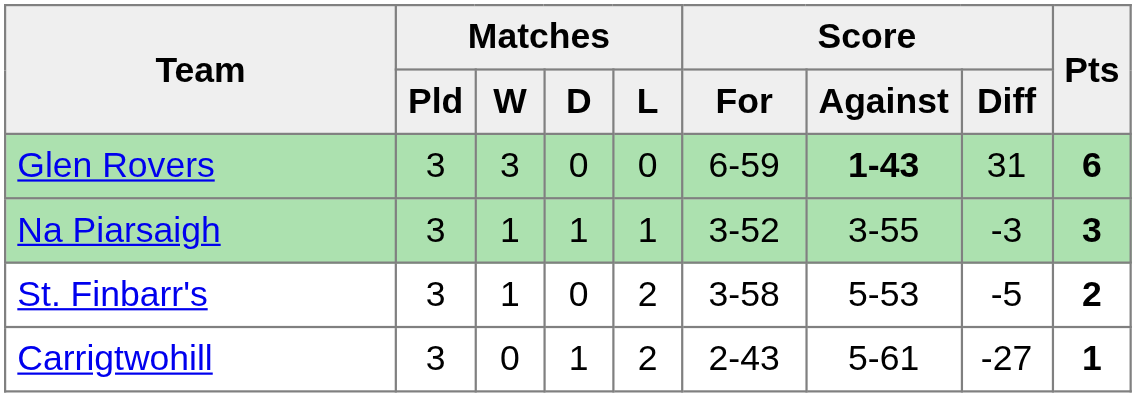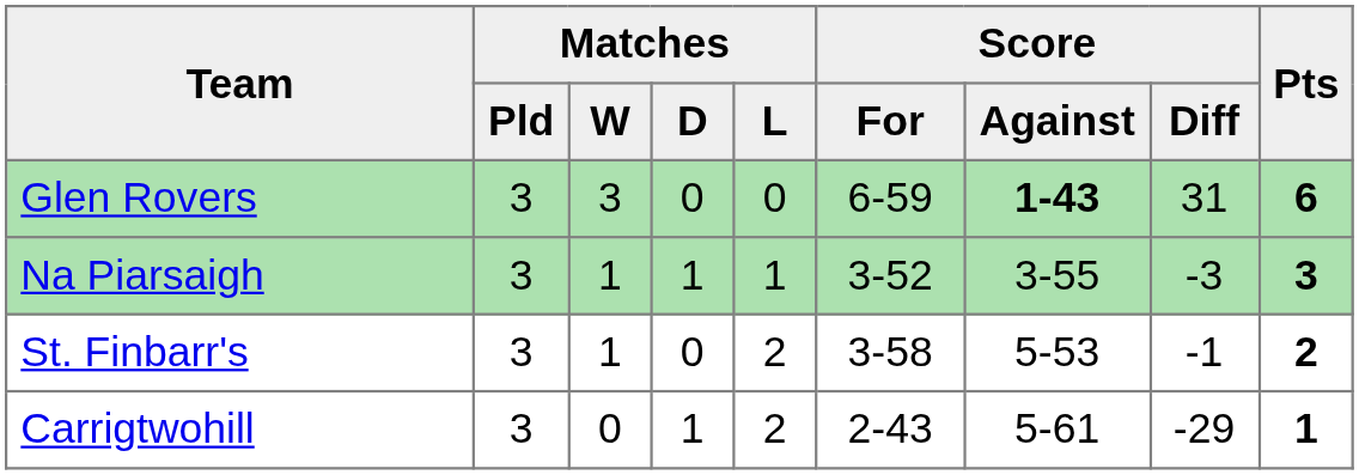 <table style=border-collapse:collapse border=1 cellspacing=0 cellpadding=5>
 <tr align=center bgcolor=#efefef>
 <th rowspan=2 width=165>Team</th>
 <th colspan=4>Matches</th>
 <th colspan=3>Score</th>
 <th rowspan=2width=20>Pts</th>
 </tr>
 <tr align=center bgcolor=#efefef>
 <th width=20>Pld</th>
 <th width=20>W</th>
 <th width=20>D</th>
 <th width=20>L</th>
 <th width=45>For</th>
 <th width=45>Against</th>
 <th width=30>Diff</th>
 </tr>
 <tr align=center  style="background:#ACE1AF;">
 <td style="text-align:left;"><a href='#'>Glen Rovers</a></td>
 <td>3</td>
 <td>3</td>
 <td>0</td>
 <td>0</td>
 <td>6-59</td>
 <td><strong>1-43</strong></td>
 <td>31</td>
 <td><strong>6</strong></td>
 </tr>
 <tr align=center style="background:#ACE1AF;">
 <td style="text-align:left;"><a href='#'>Na Piarsaigh</a></td>
 <td>3</td>
 <td>1</td>
 <td>1</td>
 <td>1</td>
 <td>3-52</td>
 <td>3-55</td>
 <td>-3</td>
 <td><strong>3</strong></td>
 </tr>
 <tr align=center>
 <td style="text-align:left;"><a href='#'>St. Finbarr's</a></td>
 <td>3</td>
 <td>1</td>
 <td>0</td>
 <td>2</td>
 <td>3-58</td>
 <td>5-53</td>
-<td>-5</td>
+<td>-1</td>
 <td><strong>2</strong></td>
 </tr>
 <tr align=center>
 <td style="text-align:left;"><a href='#'>Carrigtwohill</a></td>
 <td>3</td>
 <td>0</td>
 <td>1</td>
 <td>2</td>
 <td>2-43</td>
 <td>5-61</td>
-<td>-27</td>
+<td>-29</td>
 <td><strong>1</strong></td>
 </tr>
 </table>
